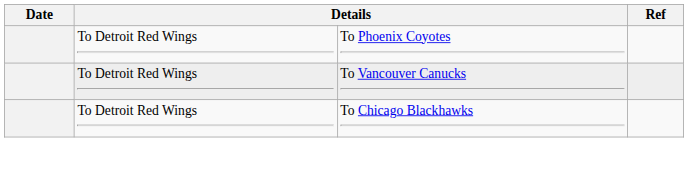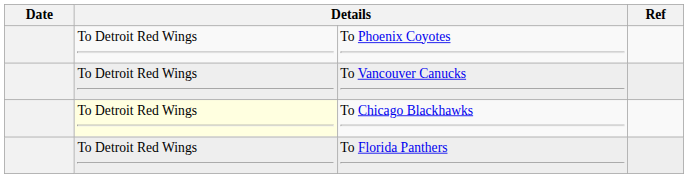 <table class="wikitable plainrowheaders" style="width: 50em;">
 <tr>
 <th scope="col">Date</th>
 <th scope="col" colspan="2">Details</th>
 <th scope="col">Ref</th>
 </tr>
 <tr>
 <th scope="row"></th>
 <td valign="top">To Detroit Red Wings <hr></td>
 <td valign="top">To <a href='#'>Phoenix Coyotes</a> <hr></td>
 <td></td>
 </tr>
 <tr bgcolor="#eeeeee">
 <th scope="row"></th>
 <td valign="top">To Detroit Red Wings <hr> </td>
 <td valign="top">To <a href='#'>Vancouver Canucks</a> <hr> </td>
 <td></td>
 </tr>
 <tr>
 <th scope="row"></th>
-<td valign="top">To Detroit Red Wings<hr></td>
+<td valign="top" style="background: lightyellow;">To Detroit Red Wings<hr></td>
 <td valign="top">To <a href='#'>Chicago Blackhawks</a><hr></td>
 <td></td>
 </tr>
+<tr bgcolor="#eeeeee">
+<th scope="row"></th>
+<td valign="top">To Detroit Red Wings <hr></td>
+<td valign="top">To <a href='#'>Florida Panthers</a> <hr></td>
+<td></td>
+</tr>
 </table>
